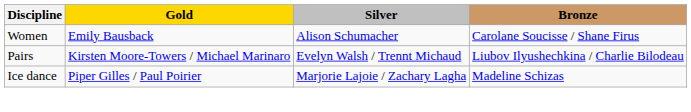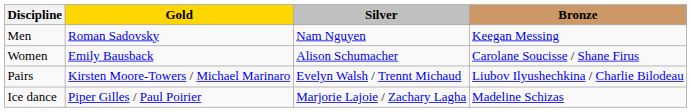 <table class="wikitable">
 <tr>
 <th>Discipline</th>
 <td align=center bgcolor=gold><strong>Gold</strong></td>
 <td align=center bgcolor=silver><strong>Silver</strong></td>
 <td align=center bgcolor=cc9966><strong>Bronze</strong></td>
+</tr>
+<tr>
+<td>Men</td>
+<td><a href='#'>Roman Sadovsky</a></td>
+<td><a href='#'>Nam Nguyen</a></td>
+<td><a href='#'>Keegan Messing</a></td>
 </tr>
 <tr>
 <td>Women</td>
 <td><a href='#'>Emily Bausback</a></td>
 <td><a href='#'>Alison Schumacher</a></td>
 <td><a href='#'>Carolane Soucisse</a> / <a href='#'>Shane Firus</a></td>
 </tr>
 <tr>
 <td>Pairs</td>
 <td><a href='#'>Kirsten Moore-Towers</a> / <a href='#'>Michael Marinaro</a></td>
 <td><a href='#'>Evelyn Walsh</a> / <a href='#'>Trennt Michaud</a></td>
 <td><a href='#'>Liubov Ilyushechkina</a> / <a href='#'>Charlie Bilodeau</a></td>
 </tr>
 <tr>
 <td>Ice dance</td>
 <td><a href='#'>Piper Gilles</a> / <a href='#'>Paul Poirier</a></td>
 <td><a href='#'>Marjorie Lajoie</a> / <a href='#'>Zachary Lagha</a></td>
 <td><a href='#'>Madeline Schizas</a></td>
 </tr>
 </table>
